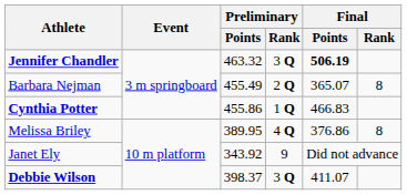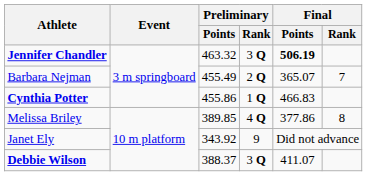 <table class=wikitable style=font-size:90%;text-align:center>
 <tr>
 <th rowspan=2>Athlete</th>
 <th rowspan=2>Event</th>
 <th colspan=2>Preliminary</th>
 <th colspan=2>Final</th>
 </tr>
 <tr style=font-size:95%>
 <th>Points</th>
 <th>Rank</th>
 <th>Points</th>
 <th>Rank</th>
 </tr>
 <tr>
 <td align=left><strong><a href='#'>Jennifer Chandler</a></strong></td>
 <td align=left rowspan=3><a href='#'>3 m springboard</a></td>
 <td>463.32</td>
 <td>3 <strong>Q</strong></td>
 <td><strong>506.19</strong></td>
 <td></td>
 </tr>
 <tr>
 <td align=left><a href='#'>Barbara Nejman</a></td>
 <td>455.49</td>
 <td>2 <strong>Q</strong></td>
 <td>365.07</td>
-<td>8</td>
+<td>7</td>
 </tr>
 <tr>
 <td align=left><strong><a href='#'>Cynthia Potter</a></strong></td>
 <td>455.86</td>
 <td>1 <strong>Q</strong></td>
 <td>466.83</td>
 <td></td>
 </tr>
 <tr>
 <td align=left><a href='#'>Melissa Briley</a></td>
 <td align=left rowspan=3><a href='#'>10 m platform</a></td>
-<td>389.95</td>
+<td>389.85</td>
 <td>4 <strong>Q</strong></td>
-<td>376.86</td>
+<td>377.86</td>
 <td>8</td>
 </tr>
 <tr>
 <td align=left><a href='#'>Janet Ely</a></td>
 <td>343.92</td>
 <td>9</td>
 <td colspan=2>Did not advance</td>
 </tr>
 <tr>
 <td align=left><strong><a href='#'>Debbie Wilson</a></strong></td>
-<td>398.37</td>
+<td>388.37</td>
 <td>3 <strong>Q</strong></td>
 <td>411.07</td>
 <td></td>
 </tr>
 </table>
